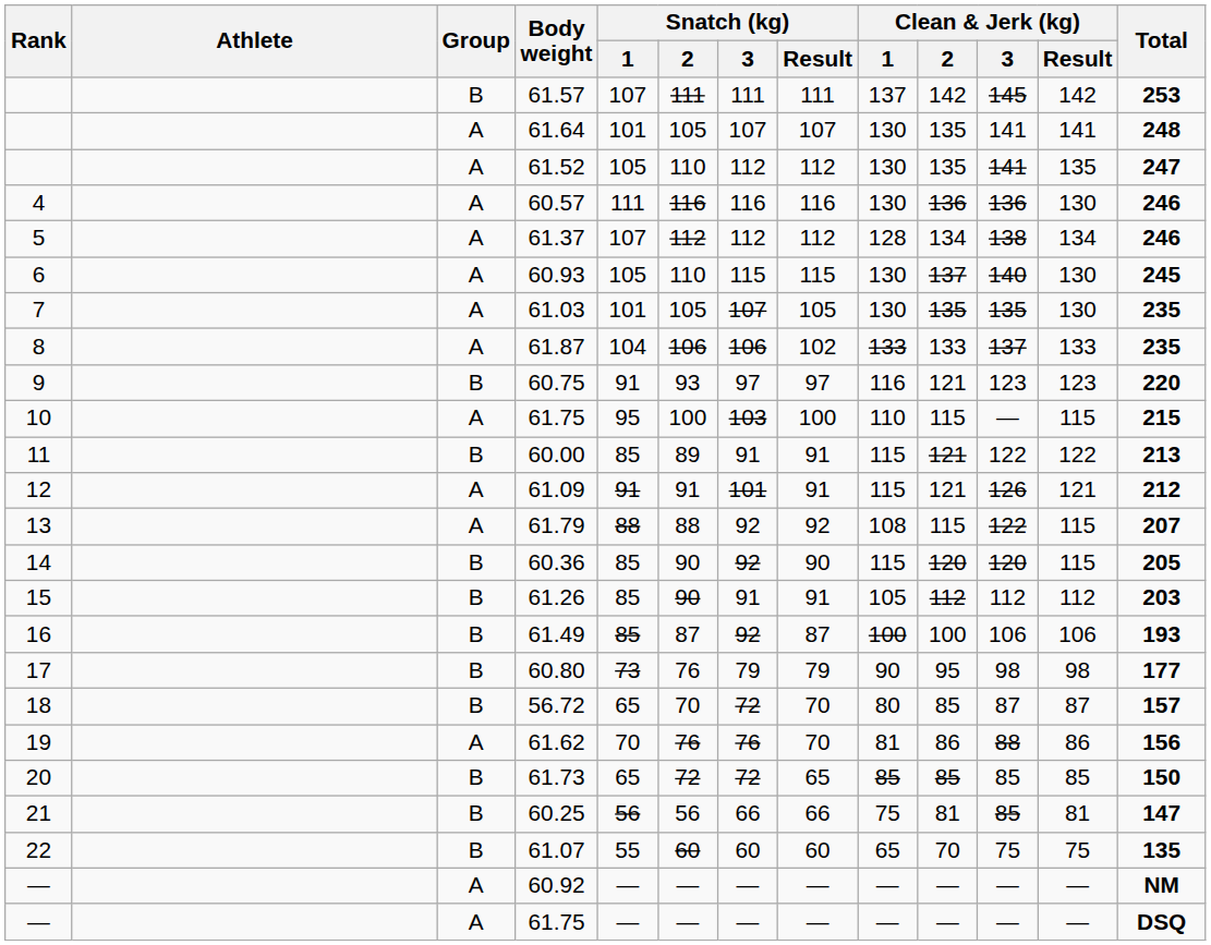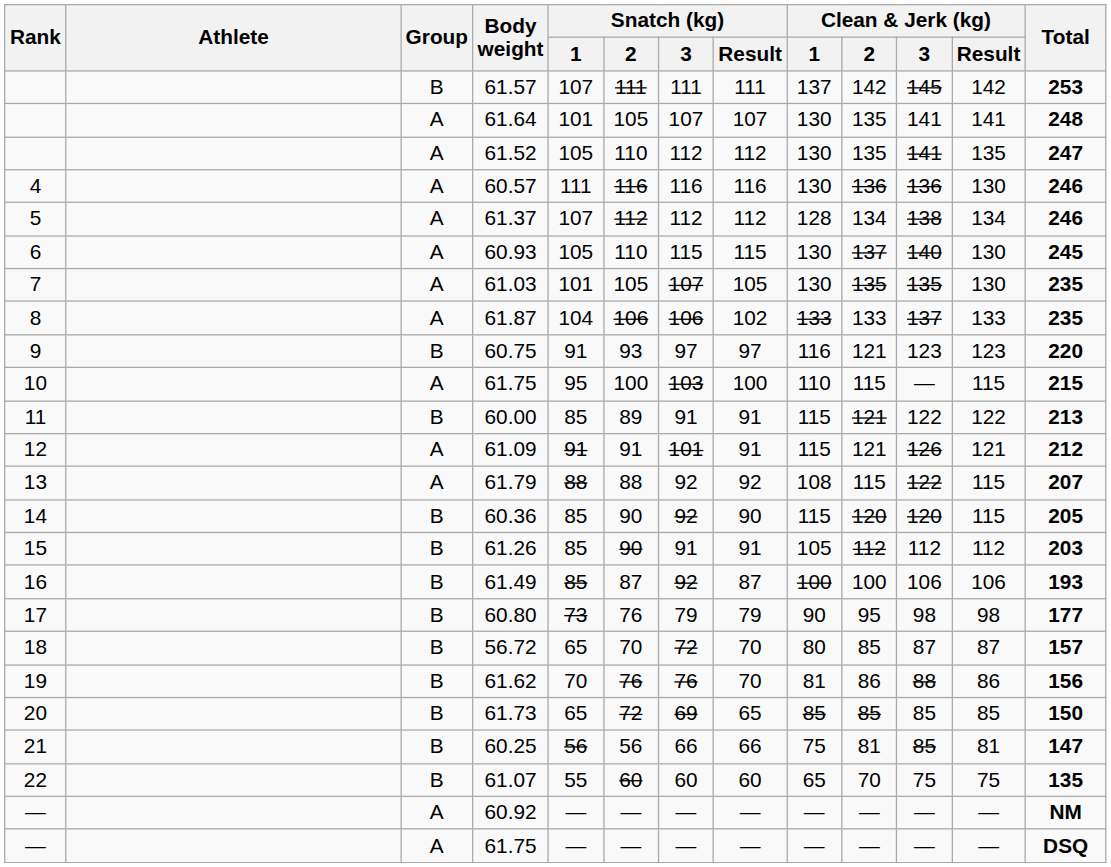 <table class = "wikitable" style="text-align:center;">
 <tr>
 <th rowspan=2 width=40>Rank</th>
 <th rowspan=2 width=250>Athlete</th>
 <th rowspan=2 width=40>Group</th>
 <th rowspan=2 width=50>Body weight</th>
 <th colspan=4>Snatch (kg)</th>
 <th colspan=4>Clean & Jerk (kg)</th>
 <th rowspan=2 width=55>Total</th>
 </tr>
 <tr>
 <th width=35>1</th>
 <th width=35>2</th>
 <th width=35>3</th>
 <th width=45>Result</th>
 <th width=35>1</th>
 <th width=35>2</th>
 <th width=35>3</th>
 <th width=45>Result</th>
 </tr>
 <tr>
 <td></td>
 <td align=left></td>
 <td>B</td>
 <td>61.57</td>
 <td>107</td>
 <td><s>111</s></td>
 <td>111</td>
 <td>111</td>
 <td>137</td>
 <td>142</td>
 <td><s>145</s></td>
 <td>142</td>
 <td><strong>253</strong></td>
 </tr>
 <tr>
 <td></td>
 <td align=left></td>
 <td>A</td>
 <td>61.64</td>
 <td>101</td>
 <td>105</td>
 <td>107</td>
 <td>107</td>
 <td>130</td>
 <td>135</td>
 <td>141</td>
 <td>141</td>
 <td><strong>248</strong></td>
 </tr>
 <tr>
 <td></td>
 <td align=left></td>
 <td>A</td>
 <td>61.52</td>
 <td>105</td>
 <td>110</td>
 <td>112</td>
 <td>112</td>
 <td>130</td>
 <td>135</td>
 <td><s>141</s></td>
 <td>135</td>
 <td><strong>247</strong></td>
 </tr>
 <tr>
 <td>4</td>
 <td align=left></td>
 <td>A</td>
 <td>60.57</td>
 <td>111</td>
 <td><s>116</s></td>
 <td>116</td>
 <td>116</td>
 <td>130</td>
 <td><s>136</s></td>
 <td><s>136</s></td>
 <td>130</td>
 <td><strong>246</strong></td>
 </tr>
 <tr>
 <td>5</td>
 <td align=left></td>
 <td>A</td>
 <td>61.37</td>
 <td>107</td>
 <td><s>112</s></td>
 <td>112</td>
 <td>112</td>
 <td>128</td>
 <td>134</td>
 <td><s>138</s></td>
 <td>134</td>
 <td><strong>246</strong></td>
 </tr>
 <tr>
 <td>6</td>
 <td align=left></td>
 <td>A</td>
 <td>60.93</td>
 <td>105</td>
 <td>110</td>
 <td>115</td>
 <td>115</td>
 <td>130</td>
 <td><s>137</s></td>
 <td><s>140</s></td>
 <td>130</td>
 <td><strong>245</strong></td>
 </tr>
 <tr>
 <td>7</td>
 <td align=left></td>
 <td>A</td>
 <td>61.03</td>
 <td>101</td>
 <td>105</td>
 <td><s>107</s></td>
 <td>105</td>
 <td>130</td>
 <td><s>135</s></td>
 <td><s>135</s></td>
 <td>130</td>
 <td><strong>235</strong></td>
 </tr>
 <tr>
 <td>8</td>
 <td align=left></td>
 <td>A</td>
 <td>61.87</td>
 <td>104</td>
 <td><s>106</s></td>
 <td><s>106</s></td>
 <td>102</td>
 <td><s>133</s></td>
 <td>133</td>
 <td><s>137</s></td>
 <td>133</td>
 <td><strong>235</strong></td>
 </tr>
 <tr>
 <td>9</td>
 <td align=left></td>
 <td>B</td>
 <td>60.75</td>
 <td>91</td>
 <td>93</td>
 <td>97</td>
 <td>97</td>
 <td>116</td>
 <td>121</td>
 <td>123</td>
 <td>123</td>
 <td><strong>220</strong></td>
 </tr>
 <tr>
 <td>10</td>
 <td align=left></td>
 <td>A</td>
 <td>61.75</td>
 <td>95</td>
 <td>100</td>
 <td><s>103</s></td>
 <td>100</td>
 <td>110</td>
 <td>115</td>
 <td>—</td>
 <td>115</td>
 <td><strong>215</strong></td>
 </tr>
 <tr>
 <td>11</td>
 <td align=left></td>
 <td>B</td>
 <td>60.00</td>
 <td>85</td>
 <td>89</td>
 <td>91</td>
 <td>91</td>
 <td>115</td>
 <td><s>121</s></td>
 <td>122</td>
 <td>122</td>
 <td><strong>213</strong></td>
 </tr>
 <tr>
 <td>12</td>
 <td align=left></td>
 <td>A</td>
 <td>61.09</td>
 <td><s>91</s></td>
 <td>91</td>
 <td><s>101</s></td>
 <td>91</td>
 <td>115</td>
 <td>121</td>
 <td><s>126</s></td>
 <td>121</td>
 <td><strong>212</strong></td>
 </tr>
 <tr>
 <td>13</td>
 <td align=left></td>
 <td>A</td>
 <td>61.79</td>
 <td><s>88</s></td>
 <td>88</td>
 <td>92</td>
 <td>92</td>
 <td>108</td>
 <td>115</td>
 <td><s>122</s></td>
 <td>115</td>
 <td><strong>207</strong></td>
 </tr>
 <tr>
 <td>14</td>
 <td align=left></td>
 <td>B</td>
 <td>60.36</td>
 <td>85</td>
 <td>90</td>
 <td><s>92</s></td>
 <td>90</td>
 <td>115</td>
 <td><s>120</s></td>
 <td><s>120</s></td>
 <td>115</td>
 <td><strong>205</strong></td>
 </tr>
 <tr>
 <td>15</td>
 <td align=left></td>
 <td>B</td>
 <td>61.26</td>
 <td>85</td>
 <td><s>90</s></td>
 <td>91</td>
 <td>91</td>
 <td>105</td>
 <td><s>112</s></td>
 <td>112</td>
 <td>112</td>
 <td><strong>203</strong></td>
 </tr>
 <tr>
 <td>16</td>
 <td align=left></td>
 <td>B</td>
 <td>61.49</td>
 <td><s>85</s></td>
 <td>87</td>
 <td><s>92</s></td>
 <td>87</td>
 <td><s>100</s></td>
 <td>100</td>
 <td>106</td>
 <td>106</td>
 <td><strong>193</strong></td>
 </tr>
 <tr>
 <td>17</td>
 <td align=left></td>
 <td>B</td>
 <td>60.80</td>
 <td><s>73</s></td>
 <td>76</td>
 <td>79</td>
 <td>79</td>
 <td>90</td>
 <td>95</td>
 <td>98</td>
 <td>98</td>
 <td><strong>177</strong></td>
 </tr>
 <tr>
 <td>18</td>
 <td align=left></td>
 <td>B</td>
 <td>56.72</td>
 <td>65</td>
 <td>70</td>
 <td><s>72</s></td>
 <td>70</td>
 <td>80</td>
 <td>85</td>
 <td>87</td>
 <td>87</td>
 <td><strong>157</strong></td>
 </tr>
 <tr>
 <td>19</td>
 <td align=left></td>
-<td>A</td>
+<td>B</td>
 <td>61.62</td>
 <td>70</td>
 <td><s>76</s></td>
 <td><s>76</s></td>
 <td>70</td>
 <td>81</td>
 <td>86</td>
 <td><s>88</s></td>
 <td>86</td>
 <td><strong>156</strong></td>
 </tr>
 <tr>
 <td>20</td>
 <td align=left></td>
 <td>B</td>
 <td>61.73</td>
 <td>65</td>
 <td><s>72</s></td>
-<td><s>72</s></td>
+<td><s>69</s></td>
 <td>65</td>
 <td><s>85</s></td>
 <td><s>85</s></td>
 <td>85</td>
 <td>85</td>
 <td><strong>150</strong></td>
 </tr>
 <tr>
 <td>21</td>
 <td align=left></td>
 <td>B</td>
 <td>60.25</td>
 <td><s>56</s></td>
 <td>56</td>
 <td>66</td>
 <td>66</td>
 <td>75</td>
 <td>81</td>
 <td><s>85</s></td>
 <td>81</td>
 <td><strong>147</strong></td>
 </tr>
 <tr>
 <td>22</td>
 <td align=left></td>
 <td>B</td>
 <td>61.07</td>
 <td>55</td>
 <td><s>60</s></td>
 <td>60</td>
 <td>60</td>
 <td>65</td>
 <td>70</td>
 <td>75</td>
 <td>75</td>
 <td><strong>135</strong></td>
 </tr>
 <tr>
 <td>—</td>
 <td align=left></td>
 <td>A</td>
 <td>60.92</td>
 <td>—</td>
 <td>—</td>
 <td>—</td>
 <td>—</td>
 <td>—</td>
 <td>—</td>
 <td>—</td>
 <td>—</td>
 <td><strong>NM</strong></td>
 </tr>
 <tr>
 <td>—</td>
 <td align=left></td>
 <td>A</td>
 <td>61.75</td>
 <td>—</td>
 <td>—</td>
 <td>—</td>
 <td>—</td>
 <td>—</td>
 <td>—</td>
 <td>—</td>
 <td>—</td>
 <td><strong>DSQ</strong></td>
 </tr>
 </table>
